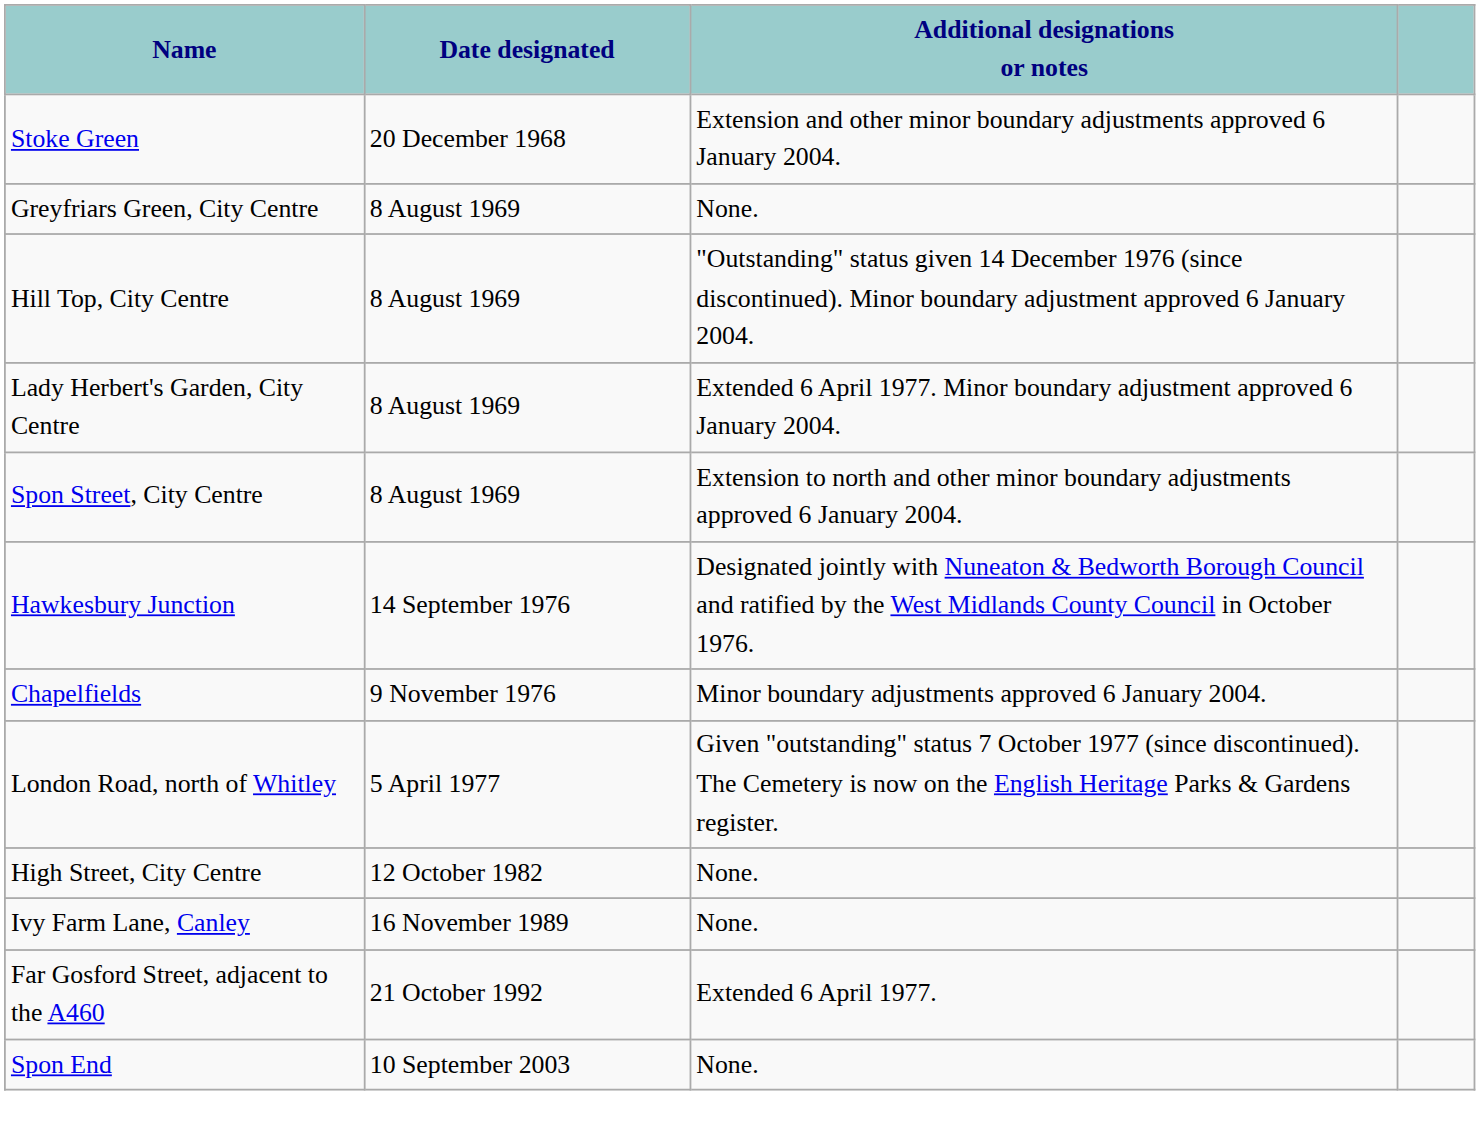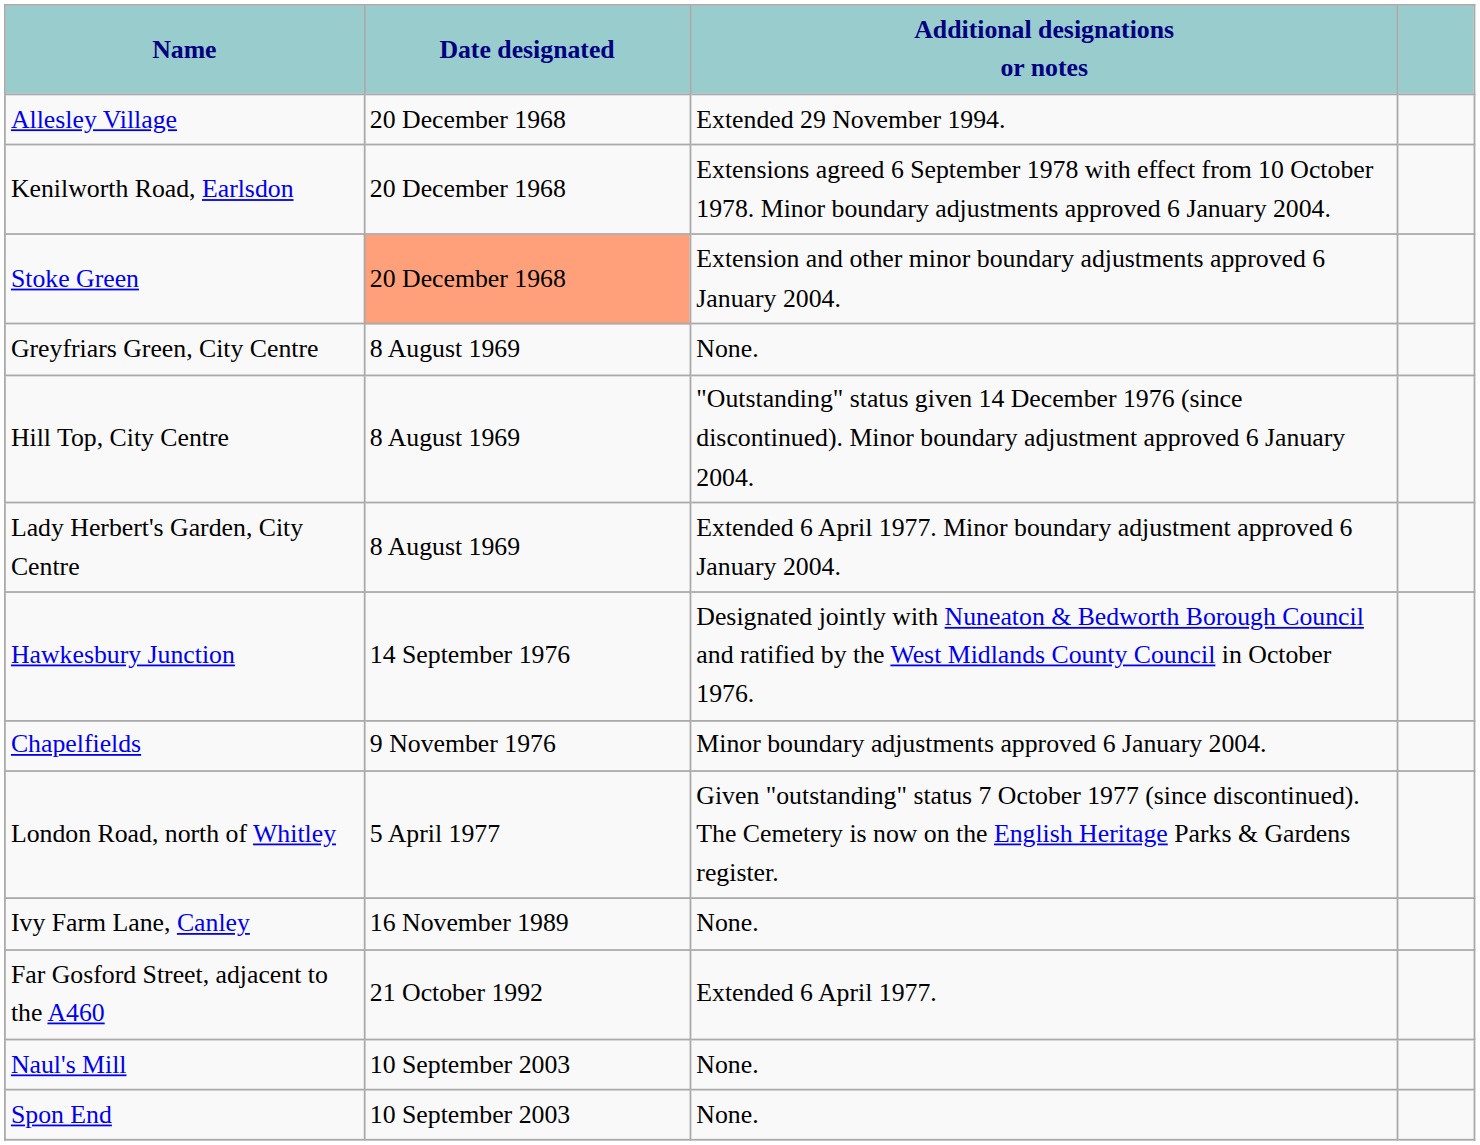 <table class="wikitable sortable" style="font-size:90%;width:65%;border:0px;text-align:left;line-height:150%;">
 <tr>
 <th style="background: #99CCCC; color: #000080" height="17" width="35">Name</th>
 <th style="background: #99CCCC; color: #000080" height="17" width="35">Date designated</th>
 <th style="background: #99CCCC; color: #000080" height="17" width="150">Additional designations<br> or notes</th>
 <th class="unsortable" style="background: #99CCCC; color: #000080" height="17" width="10"></th>
 </tr>
 <tr --- class="vcard">
+<td class="fn org"><a href='#'>Allesley Village</a></td>
+<td>20 December 1968</td>
+<td>Extended 29 November 1994.</td>
+<td></td>
+</tr>
+<tr --- class="vcard">
+<td class="fn org">Kenilworth Road, <a href='#'>Earlsdon</a></td>
+<td>20 December 1968</td>
+<td>Extensions agreed 6 September 1978 with effect from 10 October 1978. Minor boundary adjustments approved 6 January 2004.</td>
+<td></td>
+</tr>
+<tr --- class="vcard">
 <td class="fn org"><a href='#'>Stoke Green</a></td>
-<td>20 December 1968</td>
+<td style="background: lightsalmon;">20 December 1968</td>
 <td>Extension and other minor boundary adjustments approved 6 January 2004.</td>
 <td></td>
 </tr>
 <tr --- class="vcard">
 <td class="fn org">Greyfriars Green, City Centre</td>
 <td>8 August 1969</td>
 <td>None.</td>
 <td></td>
 </tr>
 <tr --- class="vcard">
 <td class="fn org">Hill Top, City Centre</td>
 <td>8 August 1969</td>
 <td>"Outstanding" status given 14 December 1976 (since discontinued). Minor boundary adjustment approved 6 January 2004.</td>
 <td></td>
 </tr>
 <tr --- class="vcard">
 <td class="fn org">Lady Herbert's Garden, City Centre</td>
 <td>8 August 1969</td>
 <td>Extended 6 April 1977. Minor boundary adjustment approved 6 January 2004.</td>
 <td></td>
 </tr>
 <tr --- class="vcard">
-<td class="fn org"><a href='#'>Spon Street</a>, City Centre</td>
-<td>8 August 1969</td>
-<td>Extension to north and other minor boundary adjustments approved 6 January 2004.</td>
-<td></td>
-</tr>
-<tr --- class="vcard">
 <td class="fn org"><a href='#'>Hawkesbury Junction</a></td>
 <td>14 September 1976</td>
 <td>Designated jointly with <a href='#'>Nuneaton & Bedworth Borough Council</a> and ratified by the <a href='#'>West Midlands County Council</a> in October 1976.</td>
 <td></td>
 </tr>
 <tr --- class="vcard">
 <td class="fn org"><a href='#'>Chapelfields</a></td>
 <td>9 November 1976</td>
 <td>Minor boundary adjustments approved 6 January 2004.</td>
 <td></td>
 </tr>
 <tr --- class="vcard">
 <td class="fn org">London Road, north of <a href='#'>Whitley</a></td>
 <td>5 April 1977</td>
 <td>Given "outstanding" status 7 October 1977 (since discontinued). The Cemetery is now on the <a href='#'>English Heritage</a> Parks & Gardens register.</td>
 <td></td>
 </tr>
 <tr --- class="vcard">
-<td class="fn org">High Street, City Centre</td>
-<td>12 October 1982</td>
-<td>None.</td>
-<td></td>
-</tr>
-<tr --- class="vcard">
 <td class="fn org">Ivy Farm Lane, <a href='#'>Canley</a></td>
 <td>16 November 1989</td>
 <td>None.</td>
 <td></td>
 </tr>
 <tr --- class="vcard">
 <td class="fn org">Far Gosford Street, adjacent to the <a href='#'>A460</a></td>
 <td>21 October 1992</td>
 <td>Extended 6 April 1977.</td>
 <td></td>
 </tr>
 <tr --- class="vcard">
+<td class="fn org"><a href='#'>Naul's Mill</a></td>
+<td>10 September 2003</td>
+<td>None.</td>
+<td></td>
+</tr>
+<tr --- class="vcard">
 <td class="fn org"><a href='#'>Spon End</a></td>
 <td>10 September 2003</td>
 <td>None.</td>
 <td></td>
 </tr>
 </table>
